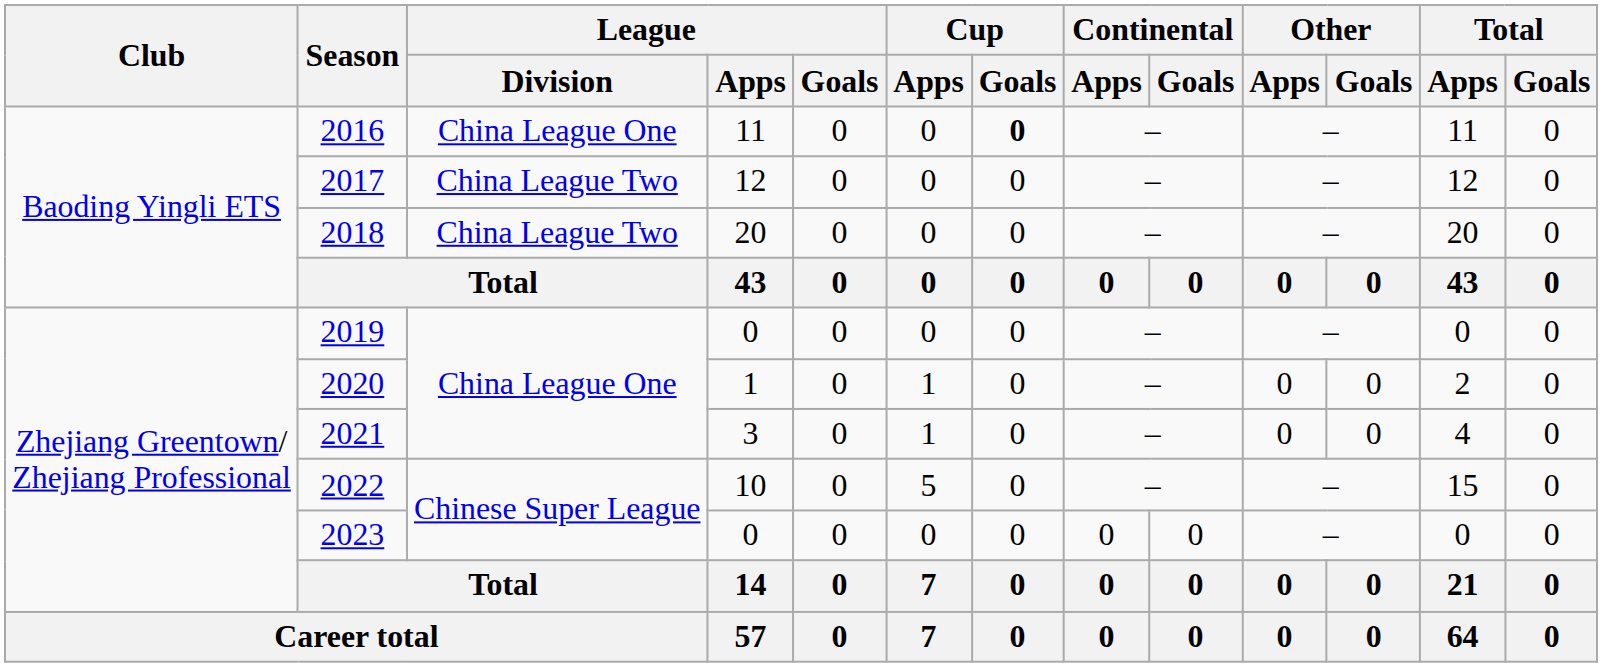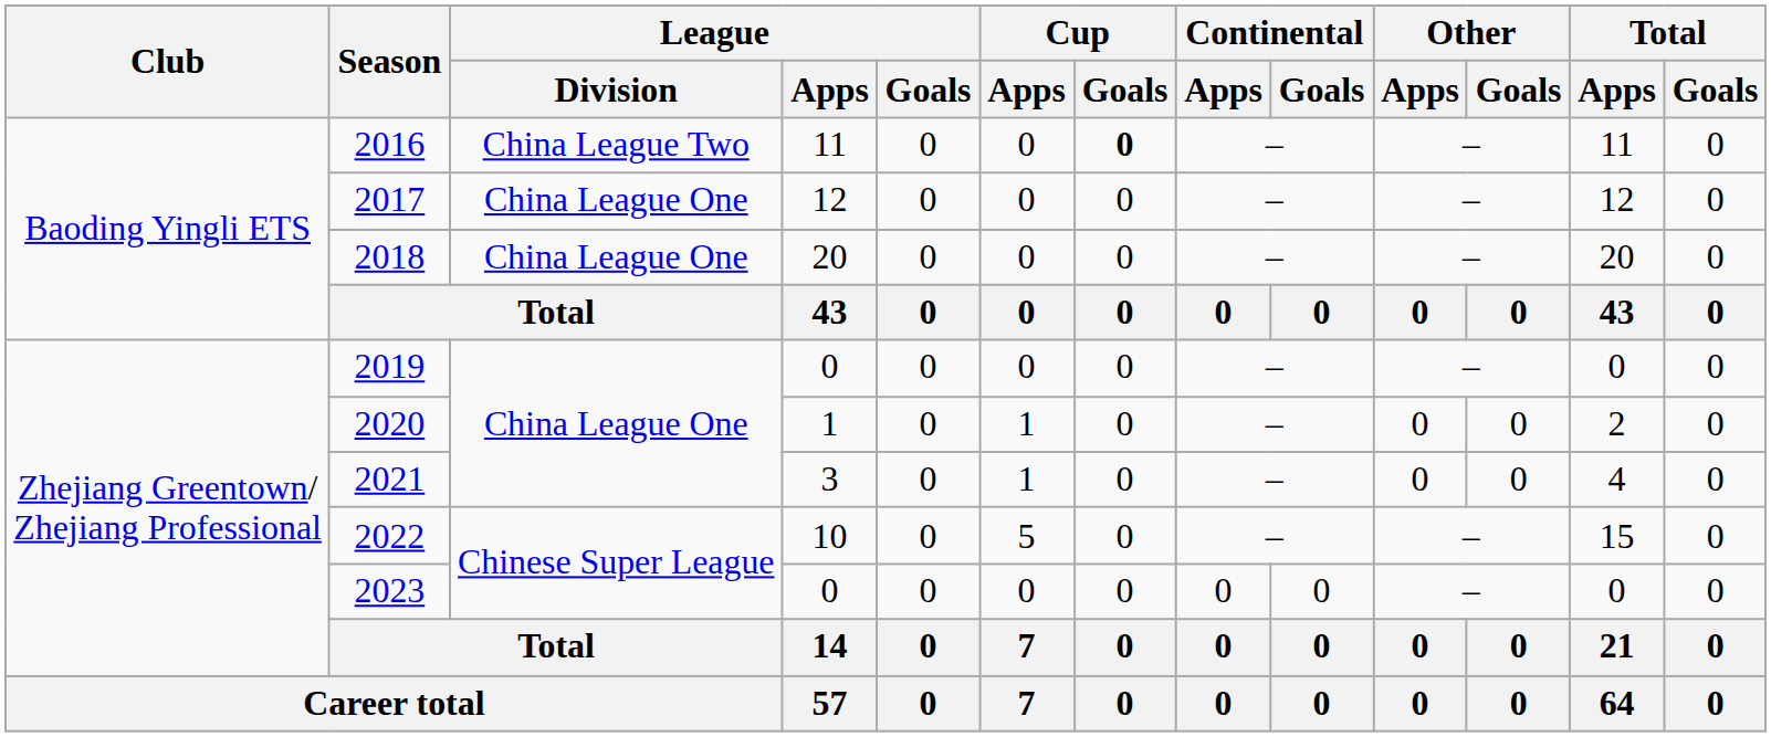 <table class="wikitable" style="text-align: center">
 <tr>
 <th rowspan="2">Club</th>
 <th rowspan="2">Season</th>
 <th colspan="3">League</th>
 <th colspan="2">Cup</th>
 <th colspan="2">Continental</th>
 <th colspan="2">Other</th>
 <th colspan="2">Total</th>
 </tr>
 <tr>
 <th>Division</th>
 <th>Apps</th>
 <th>Goals</th>
 <th>Apps</th>
 <th>Goals</th>
 <th>Apps</th>
 <th>Goals</th>
 <th>Apps</th>
 <th>Goals</th>
 <th>Apps</th>
 <th>Goals</th>
 </tr>
 <tr>
 <td rowspan="4"><a href='#'>Baoding Yingli ETS</a></td>
 <td><a href='#'>2016</a></td>
-<td><a href='#'>China League One</a></td>
+<td><a href='#'>China League Two</a></td>
 <td>11</td>
 <td>0</td>
 <td>0</td>
 <td><strong>0</strong></td>
 <td colspan="2">–</td>
 <td colspan="2">–</td>
 <td>11</td>
 <td>0</td>
 </tr>
 <tr>
 <td><a href='#'>2017</a></td>
-<td><a href='#'>China League Two</a></td>
+<td><a href='#'>China League One</a></td>
 <td>12</td>
 <td>0</td>
 <td>0</td>
 <td>0</td>
 <td colspan="2">–</td>
 <td colspan="2">–</td>
 <td>12</td>
 <td>0</td>
 </tr>
 <tr>
 <td><a href='#'>2018</a></td>
-<td><a href='#'>China League Two</a></td>
+<td><a href='#'>China League One</a></td>
 <td>20</td>
 <td>0</td>
 <td>0</td>
 <td>0</td>
 <td colspan="2">–</td>
 <td colspan="2">–</td>
 <td>20</td>
 <td>0</td>
 </tr>
 <tr>
 <th colspan=2>Total</th>
 <th>43</th>
 <th>0</th>
 <th>0</th>
 <th>0</th>
 <th>0</th>
 <th>0</th>
 <th>0</th>
 <th>0</th>
 <th>43</th>
 <th>0</th>
 </tr>
 <tr>
 <td rowspan="6"><a href='#'>Zhejiang Greentown</a>/<br><a href='#'>Zhejiang Professional</a></td>
 <td><a href='#'>2019</a></td>
 <td rowspan="3"><a href='#'>China League One</a></td>
 <td>0</td>
 <td>0</td>
 <td>0</td>
 <td>0</td>
 <td colspan="2">–</td>
 <td colspan="2">–</td>
 <td>0</td>
 <td>0</td>
 </tr>
 <tr>
 <td><a href='#'>2020</a></td>
 <td>1</td>
 <td>0</td>
 <td>1</td>
 <td>0</td>
 <td colspan="2">–</td>
 <td>0</td>
 <td>0</td>
 <td>2</td>
 <td>0</td>
 </tr>
 <tr>
 <td><a href='#'>2021</a></td>
 <td>3</td>
 <td>0</td>
 <td>1</td>
 <td>0</td>
 <td colspan="2">–</td>
 <td>0</td>
 <td>0</td>
 <td>4</td>
 <td>0</td>
 </tr>
 <tr>
 <td><a href='#'>2022</a></td>
 <td rowspan="2"><a href='#'>Chinese Super League</a></td>
 <td>10</td>
 <td>0</td>
 <td>5</td>
 <td>0</td>
 <td colspan="2">–</td>
 <td colspan="2">–</td>
 <td>15</td>
 <td>0</td>
 </tr>
 <tr>
 <td><a href='#'>2023</a></td>
 <td>0</td>
 <td>0</td>
 <td>0</td>
 <td>0</td>
 <td>0</td>
 <td>0</td>
 <td colspan="2">–</td>
 <td>0</td>
 <td>0</td>
 </tr>
 <tr>
 <th colspan=2>Total</th>
 <th>14</th>
 <th>0</th>
 <th>7</th>
 <th>0</th>
 <th>0</th>
 <th>0</th>
 <th>0</th>
 <th>0</th>
 <th>21</th>
 <th>0</th>
 </tr>
 <tr>
 <th colspan=3>Career total</th>
 <th>57</th>
 <th>0</th>
 <th>7</th>
 <th>0</th>
 <th>0</th>
 <th>0</th>
 <th>0</th>
 <th>0</th>
 <th>64</th>
 <th>0</th>
 </tr>
 </table>
